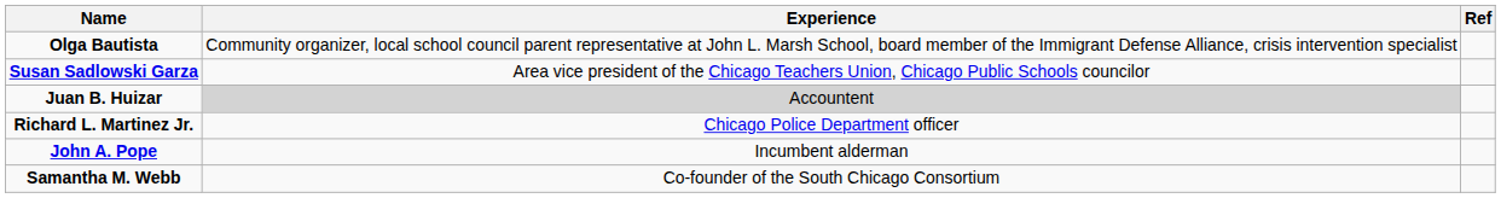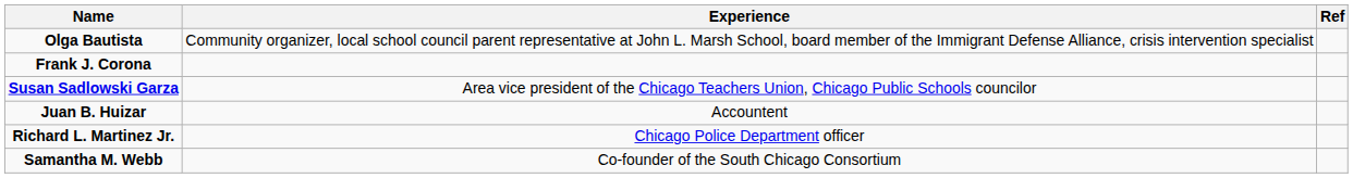 <table class="wikitable" style="text-align:center">
 <tr>
 <th>Name</th>
 <th>Experience</th>
 <th>Ref</th>
 </tr>
 <tr>
 <td><strong>Olga Bautista</strong></td>
 <td>Community organizer, local school council parent representative at John L. Marsh School, board member of the Immigrant Defense Alliance, crisis intervention specialist</td>
 <td></td>
 </tr>
 <tr>
+<td><strong>Frank J. Corona</strong></td>
+<td></td>
+<td></td>
+</tr>
+<tr>
 <td><strong><a href='#'>Susan Sadlowski Garza</a></strong></td>
 <td>Area vice president of the <a href='#'>Chicago Teachers Union</a>, <a href='#'>Chicago Public Schools</a> councilor</td>
 <td></td>
 </tr>
 <tr>
 <td><strong>Juan B. Huizar</strong></td>
-<td style="background: lightgrey;">Accountent</td>
+<td>Accountent</td>
 <td></td>
 </tr>
 <tr>
 <td><strong>Richard L. Martinez Jr.</strong></td>
 <td><a href='#'>Chicago Police Department</a> officer</td>
 <td></td>
 </tr>
 <tr>
-<td><strong><a href='#'>John A. Pope</a></strong></td>
-<td>Incumbent alderman</td>
-<td></td>
-</tr>
-<tr>
 <td><strong>Samantha M. Webb</strong></td>
 <td>Co-founder of the South Chicago Consortium</td>
 <td></td>
 </tr>
 </table>
